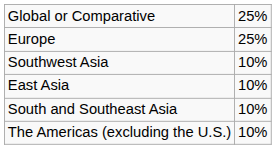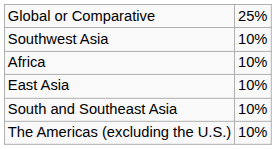 <table class="wikitable">
 <tr>
 <td>Global or Comparative</td>
 <td>25%</td>
 </tr>
 <tr>
-<td>Europe</td>
-<td>25%</td>
+<td>Southwest Asia</td>
+<td>10%</td>
 </tr>
 <tr>
-<td>Southwest Asia</td>
+<td>Africa</td>
 <td>10%</td>
 </tr>
 <tr>
 <td>East Asia</td>
 <td>10%</td>
 </tr>
 <tr>
 <td>South and Southeast Asia</td>
 <td>10%</td>
 </tr>
 <tr>
 <td>The Americas (excluding the U.S.)</td>
 <td>10%</td>
 </tr>
 </table>
